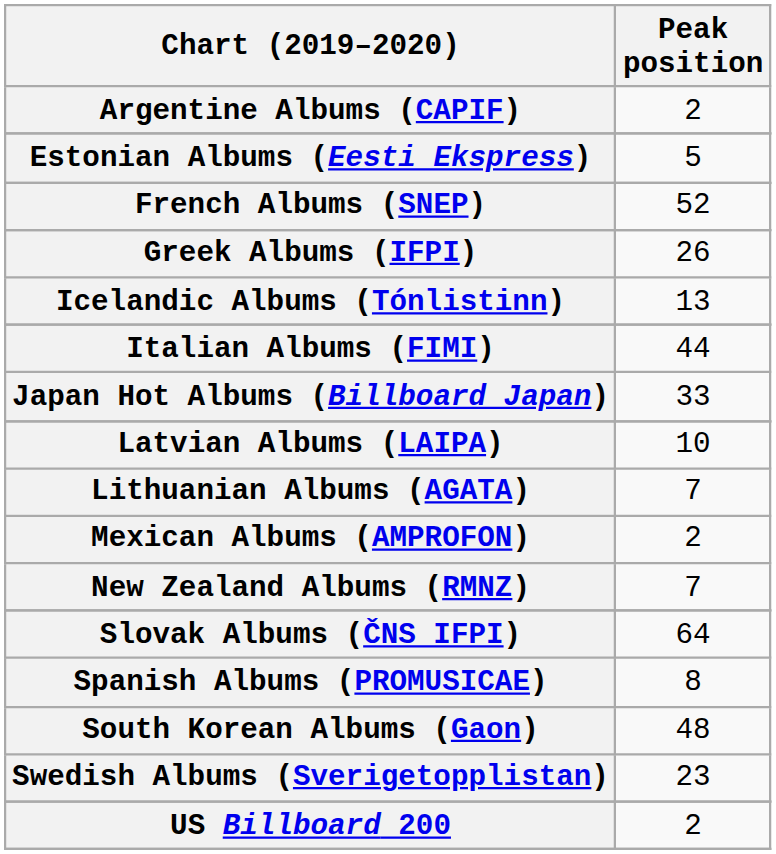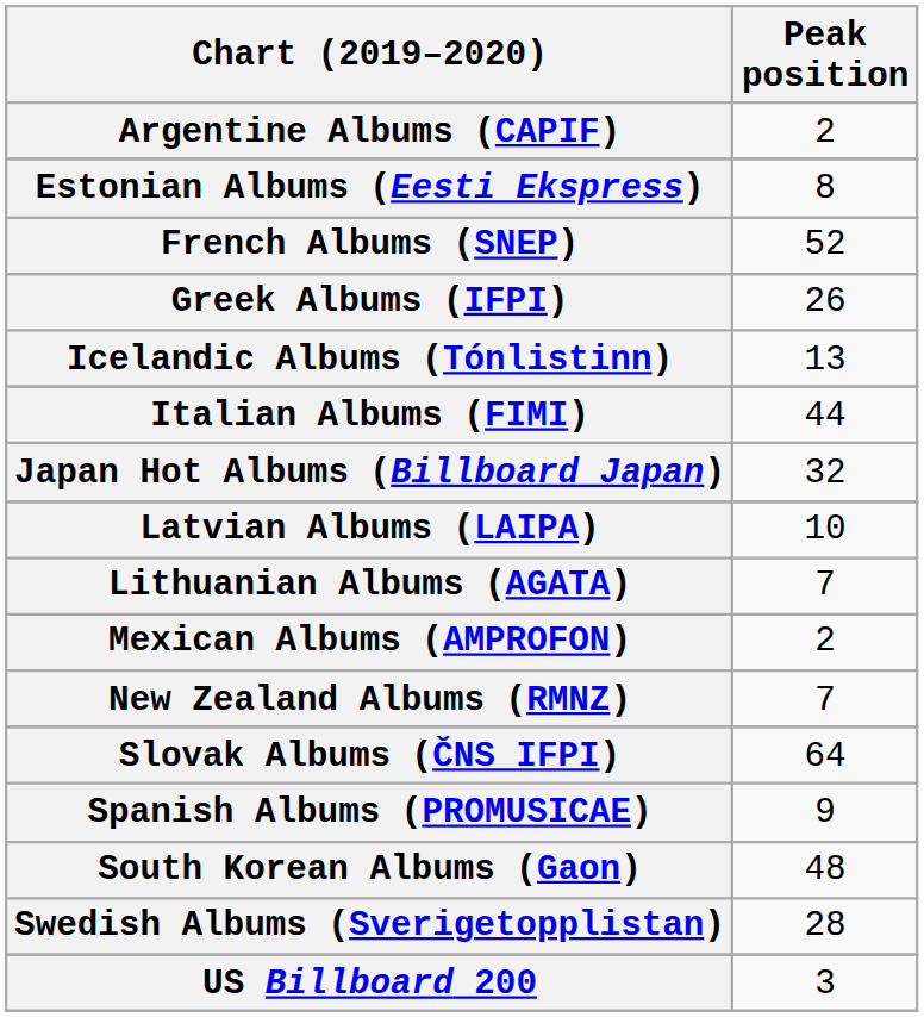 <table class="wikitable sortable plainrowheaders" style="text-align:center">
 <tr>
 <th scope="col">Chart (2019–2020)</th>
 <th scope="col">Peak<br>position</th>
 </tr>
 <tr>
 <th scope="row">Argentine Albums (<a href='#'>CAPIF</a>)</th>
 <td>2</td>
 </tr>
 <tr>
 </tr>
 <tr>
 </tr>
 <tr>
 </tr>
 <tr>
 </tr>
 <tr>
 </tr>
 <tr>
 </tr>
 <tr>
 </tr>
 <tr>
 <th scope="row">Estonian Albums (<em><a href='#'>Eesti Ekspress</a></em>)</th>
-<td>5</td>
+<td>8</td>
 </tr>
 <tr>
 </tr>
 <tr>
 <th scope="row">French Albums (<a href='#'>SNEP</a>)</th>
 <td>52</td>
 </tr>
 <tr>
 </tr>
 <tr>
 <th scope="row">Greek Albums (<a href='#'>IFPI</a>)</th>
 <td>26</td>
 </tr>
 <tr>
 <th scope="row">Icelandic Albums (<a href='#'>Tónlistinn</a>)</th>
 <td>13</td>
 </tr>
 <tr>
 </tr>
 <tr>
 <th scope="row">Italian Albums (<a href='#'>FIMI</a>)</th>
 <td>44</td>
 </tr>
 <tr>
 <th scope="row">Japan Hot Albums (<em><a href='#'>Billboard Japan</a></em>)</th>
-<td>33</td>
+<td>32</td>
 </tr>
 <tr>
 </tr>
 <tr>
 <th scope="row">Latvian Albums (<a href='#'>LAIPA</a>)</th>
 <td>10</td>
 </tr>
 <tr>
 <th scope="row">Lithuanian Albums (<a href='#'>AGATA</a>)</th>
 <td>7</td>
 </tr>
 <tr>
 <th scope="row">Mexican Albums (<a href='#'>AMPROFON</a>)</th>
 <td>2</td>
 </tr>
 <tr>
 <th scope="row">New Zealand Albums (<a href='#'>RMNZ</a>)</th>
 <td>7</td>
 </tr>
 <tr>
 </tr>
 <tr>
 </tr>
 <tr>
 </tr>
 <tr>
 </tr>
 <tr>
 <th scope="row">Slovak Albums (<a href='#'>ČNS IFPI</a>)</th>
 <td>64</td>
 </tr>
 <tr>
 <th scope="row">Spanish Albums (<a href='#'>PROMUSICAE</a>)</th>
-<td>8</td>
+<td>9</td>
 </tr>
 <tr>
 <th scope="row">South Korean Albums (<a href='#'>Gaon</a>)</th>
 <td>48</td>
 </tr>
 <tr>
 <th scope="row">Swedish Albums (<a href='#'>Sverigetopplistan</a>)</th>
-<td>23</td>
+<td>28</td>
 </tr>
 <tr>
 </tr>
 <tr>
 </tr>
 <tr>
 <th scope="row">US <a href='#'><em>Billboard</em> 200</a></th>
-<td>2</td>
+<td>3</td>
 </tr>
 <tr>
 </tr>
 </table>
